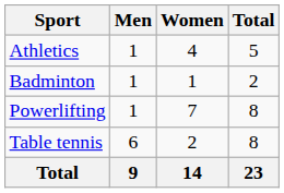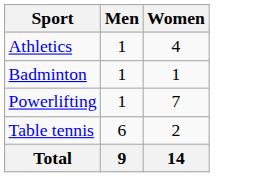 <table class="wikitable sortable" style="text-align:center;">
 <tr>
 <th>Sport</th>
 <th>Men</th>
 <th>Women</th>
-<th>Total</th>
 </tr>
 <tr>
 <td align=left><a href='#'>Athletics</a></td>
 <td>1</td>
 <td>4</td>
-<td>5</td>
 </tr>
 <tr>
 <td align=left><a href='#'>Badminton</a></td>
 <td>1</td>
 <td>1</td>
-<td>2</td>
 </tr>
 <tr>
 <td align=left><a href='#'>Powerlifting</a></td>
 <td>1</td>
 <td>7</td>
-<td>8</td>
 </tr>
 <tr>
 <td align=left><a href='#'>Table tennis</a></td>
 <td>6</td>
 <td>2</td>
-<td>8</td>
 </tr>
 <tr>
 <th>Total</th>
 <th>9</th>
 <th>14</th>
-<th>23</th>
 </tr>
 </table>
